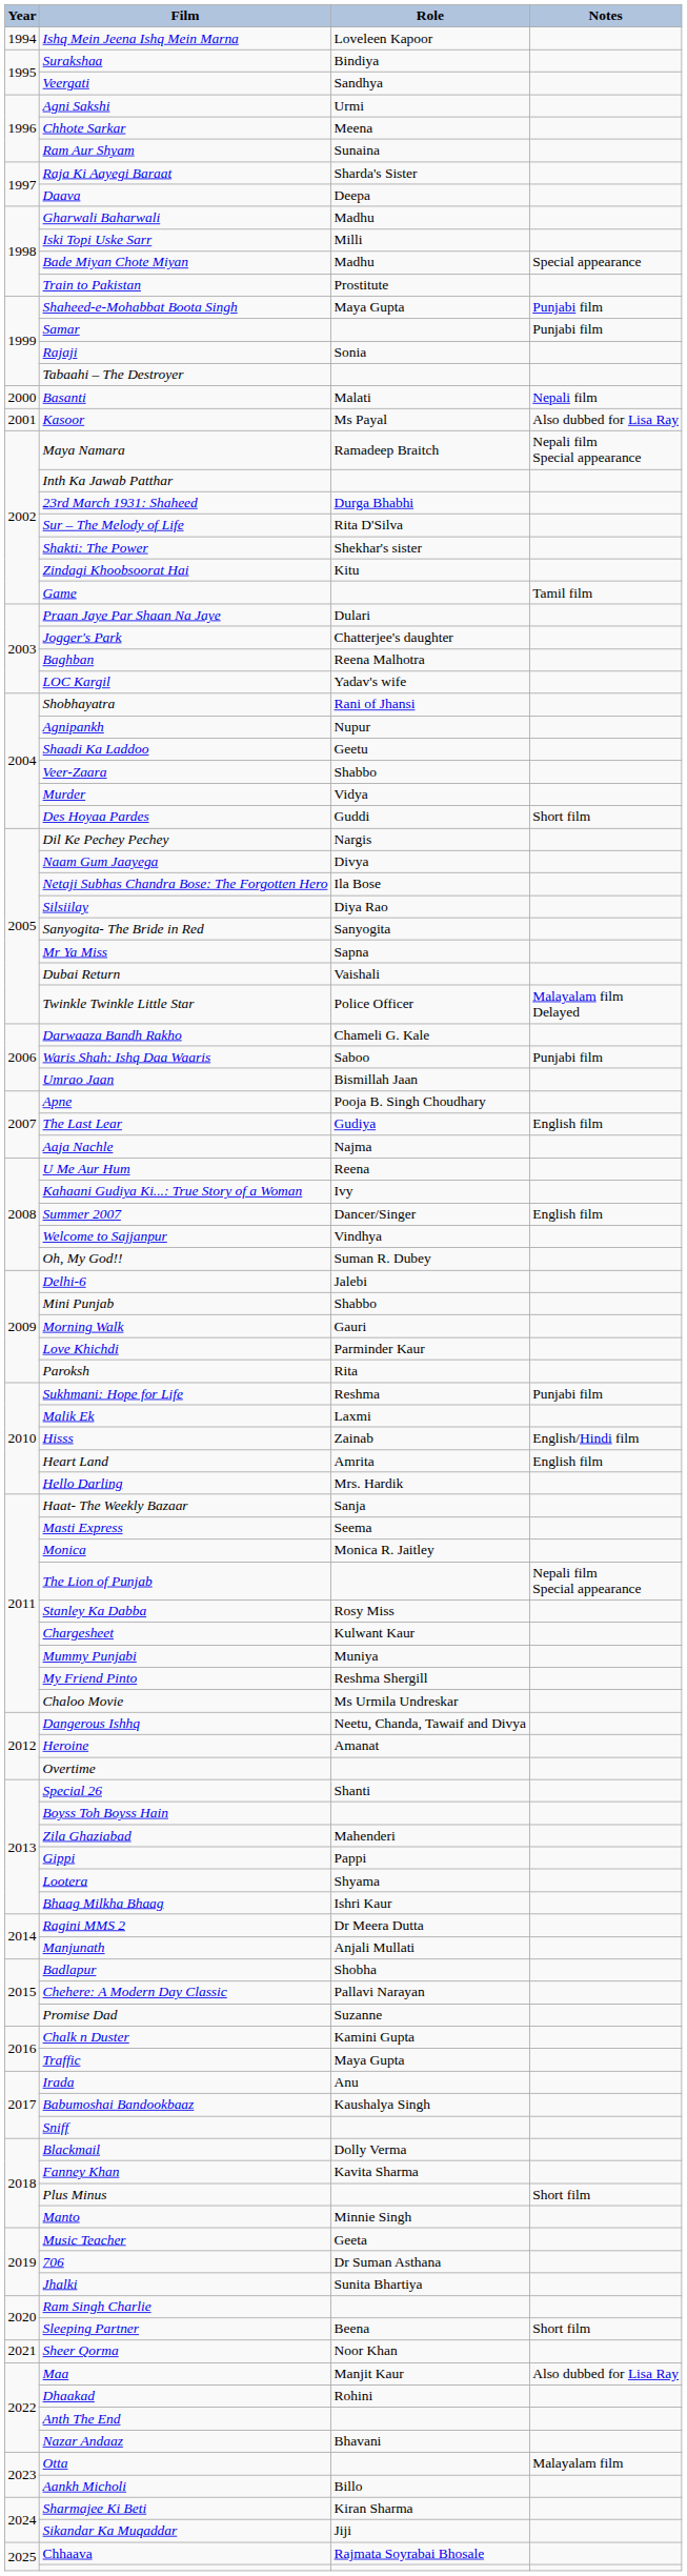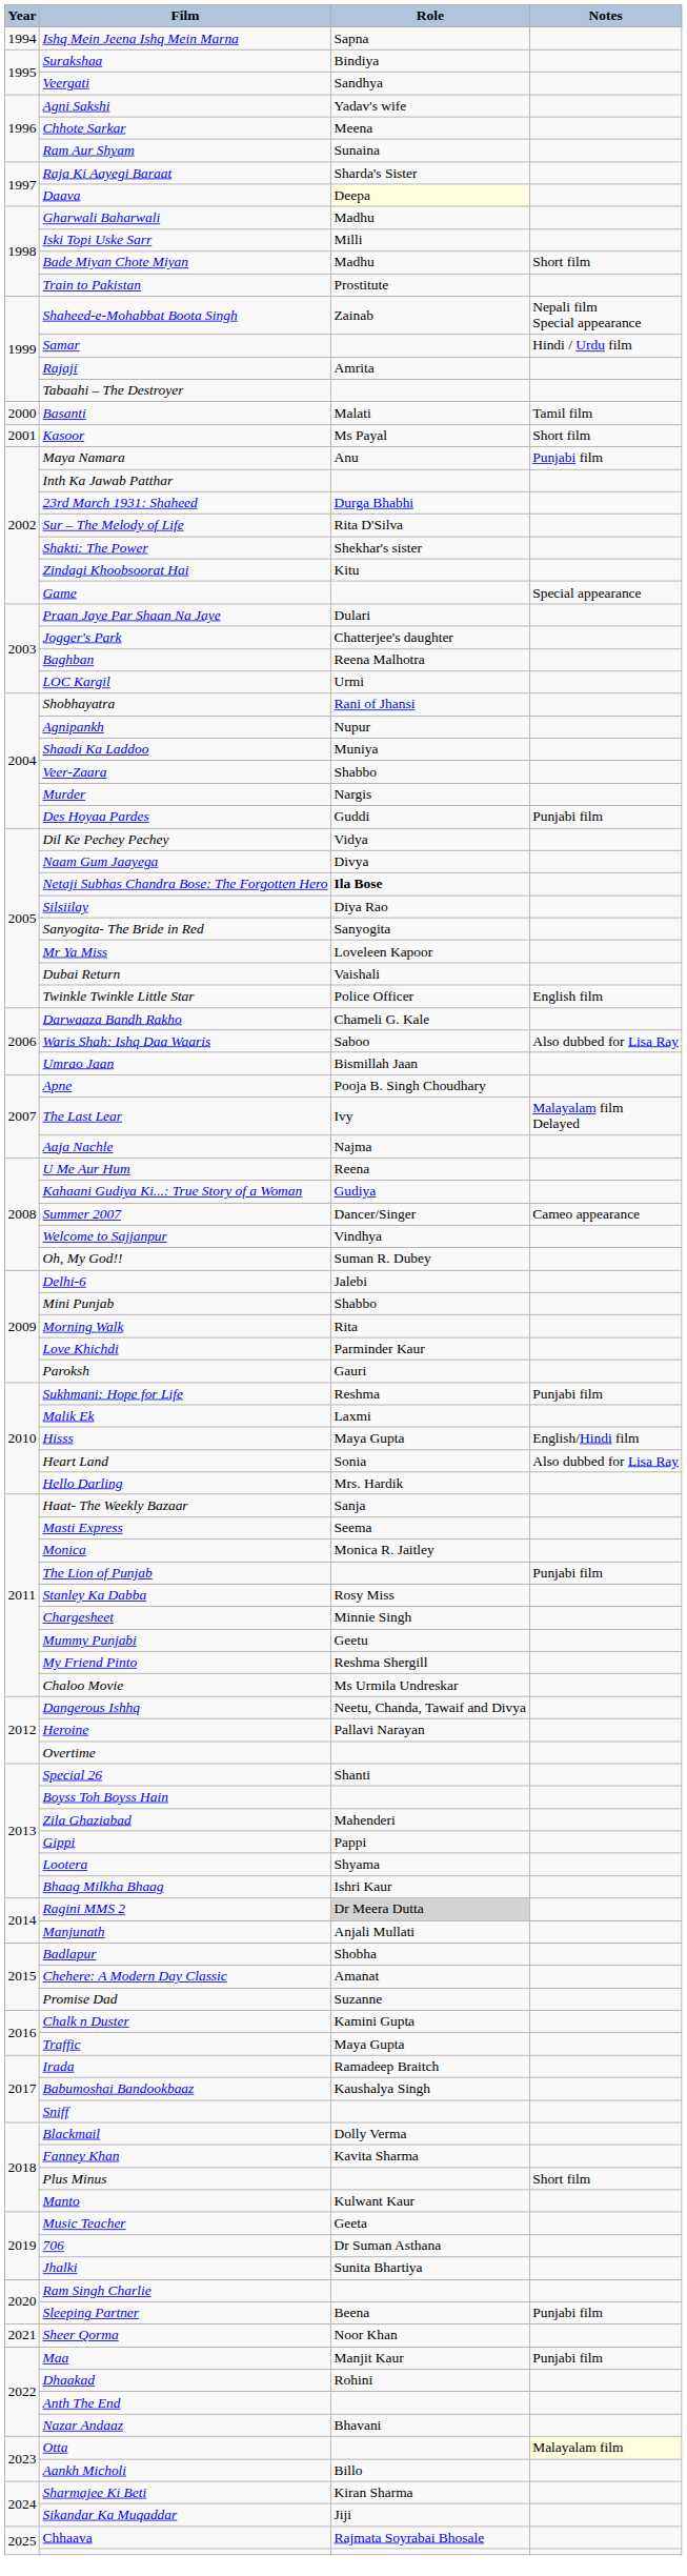 <table class="wikitable sortable">
 <tr>
 <th style="background:#B0C4DE;">Year</th>
 <th style="background:#B0C4DE;">Film</th>
 <th style="background:#B0C4DE;">Role</th>
 <th style="background:#B0C4DE;">Notes</th>
 </tr>
 <tr>
 <td>1994</td>
 <td><em><a href='#'>Ishq Mein Jeena Ishq Mein Marna</a></em></td>
-<td>Loveleen Kapoor</td>
+<td>Sapna</td>
 <td></td>
 </tr>
 <tr>
 <td rowspan="2">1995</td>
 <td><em><a href='#'>Surakshaa</a></em></td>
 <td>Bindiya</td>
 <td></td>
 </tr>
 <tr>
 <td><em><a href='#'>Veergati</a></em></td>
 <td>Sandhya</td>
 <td></td>
 </tr>
 <tr>
 <td rowspan="3">1996</td>
 <td><em><a href='#'>Agni Sakshi</a></em></td>
-<td>Urmi</td>
+<td>Yadav's wife</td>
 <td></td>
 </tr>
 <tr>
 <td><em><a href='#'>Chhote Sarkar</a></em></td>
 <td>Meena</td>
 <td></td>
 </tr>
 <tr>
 <td><em><a href='#'>Ram Aur Shyam</a></em></td>
 <td>Sunaina</td>
 <td></td>
 </tr>
 <tr>
 <td rowspan="2">1997</td>
 <td><em><a href='#'>Raja Ki Aayegi Baraat</a></em></td>
 <td>Sharda's Sister</td>
 <td></td>
 </tr>
 <tr>
 <td><em><a href='#'>Daava</a></em></td>
-<td>Deepa</td>
+<td style="background: lightyellow;">Deepa</td>
 <td></td>
 </tr>
 <tr>
 <td rowspan="4">1998</td>
 <td><em><a href='#'>Gharwali Baharwali</a></em></td>
 <td>Madhu</td>
 <td></td>
 </tr>
 <tr>
 <td><em><a href='#'>Iski Topi Uske Sarr</a></em></td>
 <td>Milli</td>
 <td></td>
 </tr>
 <tr>
 <td><em><a href='#'>Bade Miyan Chote Miyan</a></em></td>
 <td>Madhu</td>
-<td>Special appearance</td>
+<td>Short film</td>
 </tr>
 <tr>
 <td><em><a href='#'>Train to Pakistan</a></em></td>
 <td>Prostitute</td>
 <td></td>
 </tr>
 <tr>
 <td rowspan="4">1999</td>
 <td><em><a href='#'>Shaheed-e-Mohabbat Boota Singh</a></em></td>
-<td>Maya Gupta</td>
-<td><a href='#'>Punjabi</a> film</td>
+<td>Zainab</td>
+<td>Nepali film<br> Special appearance</td>
 </tr>
 <tr>
 <td><em><a href='#'>Samar</a></em></td>
 <td></td>
-<td>Punjabi film</td>
+<td>Hindi / <a href='#'>Urdu</a> film</td>
 </tr>
 <tr>
 <td><em><a href='#'>Rajaji</a></em></td>
-<td>Sonia</td>
+<td>Amrita</td>
 <td></td>
 </tr>
 <tr>
 <td><em>Tabaahi – The Destroyer</em></td>
 <td></td>
 <td></td>
 </tr>
 <tr>
 <td>2000</td>
 <td><em><a href='#'>Basanti</a></em></td>
 <td>Malati</td>
-<td><a href='#'>Nepali</a> film</td>
+<td>Tamil film</td>
 </tr>
 <tr>
 <td>2001</td>
 <td><em><a href='#'>Kasoor</a></em></td>
 <td>Ms Payal</td>
-<td>Also dubbed for <a href='#'>Lisa Ray</a></td>
+<td>Short film</td>
 </tr>
 <tr>
 <td rowspan="7">2002</td>
 <td><em>Maya Namara</em></td>
-<td>Ramadeep Braitch</td>
-<td>Nepali film<br> Special appearance</td>
+<td>Anu</td>
+<td><a href='#'>Punjabi</a> film</td>
 </tr>
 <tr>
 <td><em>Inth Ka Jawab Patthar</em></td>
 <td></td>
 <td></td>
 </tr>
 <tr>
 <td><em><a href='#'>23rd March 1931: Shaheed</a></em></td>
 <td><a href='#'>Durga Bhabhi</a></td>
 <td></td>
 </tr>
 <tr>
 <td><em><a href='#'>Sur – The Melody of Life</a></em></td>
 <td>Rita D'Silva</td>
 <td></td>
 </tr>
 <tr>
 <td><em><a href='#'>Shakti: The Power</a></em></td>
 <td>Shekhar's sister</td>
 <td></td>
 </tr>
 <tr>
 <td><em><a href='#'>Zindagi Khoobsoorat Hai</a></em></td>
 <td>Kitu</td>
 <td></td>
 </tr>
 <tr>
 <td><em><a href='#'>Game</a></em></td>
 <td></td>
-<td>Tamil film</td>
+<td>Special appearance</td>
 </tr>
 <tr>
 <td rowspan="4">2003</td>
 <td><em><a href='#'>Praan Jaye Par Shaan Na Jaye</a></em></td>
 <td>Dulari</td>
 <td></td>
 </tr>
 <tr>
 <td><em><a href='#'>Jogger's Park</a></em></td>
 <td>Chatterjee's daughter</td>
 <td></td>
 </tr>
 <tr>
 <td><em><a href='#'>Baghban</a></em></td>
 <td>Reena Malhotra</td>
 <td></td>
 </tr>
 <tr>
 <td><em><a href='#'>LOC Kargil</a></em></td>
-<td>Yadav's wife</td>
+<td>Urmi</td>
 <td></td>
 </tr>
 <tr>
 <td rowspan="6">2004</td>
 <td><em>Shobhayatra</em></td>
 <td><a href='#'>Rani of Jhansi</a></td>
 <td></td>
 </tr>
 <tr>
 <td><em><a href='#'>Agnipankh</a></em></td>
 <td>Nupur</td>
 <td></td>
 </tr>
 <tr>
 <td><em><a href='#'>Shaadi Ka Laddoo</a></em></td>
-<td>Geetu</td>
+<td>Muniya</td>
 <td></td>
 </tr>
 <tr>
 <td><em><a href='#'>Veer-Zaara</a></em></td>
 <td>Shabbo</td>
 <td></td>
 </tr>
 <tr>
 <td><em><a href='#'>Murder</a></em></td>
-<td>Vidya</td>
+<td>Nargis</td>
 <td></td>
 </tr>
 <tr>
 <td><em><a href='#'>Des Hoyaa Pardes</a></em></td>
 <td>Guddi</td>
-<td>Short film</td>
+<td>Punjabi film</td>
 </tr>
 <tr>
 <td rowspan="8">2005</td>
 <td><em>Dil Ke Pechey Pechey</em></td>
-<td>Nargis</td>
+<td>Vidya</td>
 <td></td>
 </tr>
 <tr>
 <td><em><a href='#'>Naam Gum Jaayega</a></em></td>
 <td>Divya</td>
 <td></td>
 </tr>
 <tr>
 <td><em><a href='#'>Netaji Subhas Chandra Bose: The Forgotten Hero</a></em></td>
-<td>Ila Bose</td>
+<td><strong>Ila Bose</strong></td>
 <td></td>
 </tr>
 <tr>
 <td><em><a href='#'>Silsiilay</a></em></td>
 <td>Diya Rao</td>
 <td></td>
 </tr>
 <tr>
 <td><em>Sanyogita- The Bride in Red</em></td>
 <td>Sanyogita</td>
 <td></td>
 </tr>
 <tr>
 <td><em><a href='#'>Mr Ya Miss</a></em></td>
-<td>Sapna</td>
+<td>Loveleen Kapoor</td>
 <td></td>
 </tr>
 <tr>
 <td><em>Dubai Return</em></td>
 <td>Vaishali</td>
 <td></td>
 </tr>
 <tr>
 <td><em>Twinkle Twinkle Little Star</em></td>
 <td>Police Officer</td>
-<td><a href='#'>Malayalam</a> film <br> Delayed</td>
+<td>English film</td>
 </tr>
 <tr>
 <td rowspan="3">2006</td>
 <td><em><a href='#'>Darwaaza Bandh Rakho</a></em></td>
 <td>Chameli G. Kale</td>
 <td></td>
 </tr>
 <tr>
 <td><em><a href='#'>Waris Shah: Ishq Daa Waaris</a></em></td>
 <td>Saboo</td>
-<td>Punjabi film</td>
+<td>Also dubbed for <a href='#'>Lisa Ray</a></td>
 </tr>
 <tr>
 <td><em><a href='#'>Umrao Jaan</a></em></td>
 <td>Bismillah Jaan</td>
 <td></td>
 </tr>
 <tr>
 <td rowspan="3">2007</td>
 <td><em><a href='#'>Apne</a></em></td>
 <td>Pooja B. Singh Choudhary</td>
 <td></td>
 </tr>
 <tr>
 <td><em><a href='#'>The Last Lear</a></em></td>
-<td><a href='#'>Gudiya</a></td>
-<td>English film</td>
+<td>Ivy</td>
+<td><a href='#'>Malayalam</a> film <br> Delayed</td>
 </tr>
 <tr>
 <td><em><a href='#'>Aaja Nachle</a></em></td>
 <td>Najma</td>
 <td></td>
 </tr>
 <tr>
 <td rowspan="5">2008</td>
 <td><em><a href='#'>U Me Aur Hum</a></em></td>
 <td>Reena</td>
 <td></td>
 </tr>
 <tr>
 <td><em><a href='#'>Kahaani Gudiya Ki...: True Story of a Woman</a></em></td>
-<td>Ivy</td>
+<td><a href='#'>Gudiya</a></td>
 <td></td>
 </tr>
 <tr>
 <td><em><a href='#'>Summer 2007</a></em></td>
 <td>Dancer/Singer</td>
-<td>English film</td>
+<td>Cameo appearance</td>
 </tr>
 <tr>
 <td><em><a href='#'>Welcome to Sajjanpur</a></em></td>
 <td>Vindhya</td>
 <td></td>
 </tr>
 <tr>
 <td><em>Oh, My God!!</em></td>
 <td>Suman R. Dubey</td>
 <td></td>
 </tr>
 <tr>
 <td rowspan="5">2009</td>
 <td><em><a href='#'>Delhi-6</a></em></td>
 <td>Jalebi</td>
 <td></td>
 </tr>
 <tr>
 <td><em>Mini Punjab</em></td>
 <td>Shabbo</td>
 <td></td>
 </tr>
 <tr>
 <td><em><a href='#'>Morning Walk</a></em></td>
-<td>Gauri</td>
+<td>Rita</td>
 <td></td>
 </tr>
 <tr>
 <td><em><a href='#'>Love Khichdi</a></em></td>
 <td>Parminder Kaur</td>
 <td></td>
 </tr>
 <tr>
 <td><em>Paroksh</em></td>
-<td>Rita</td>
+<td>Gauri</td>
 <td></td>
 </tr>
 <tr>
 <td rowspan="5">2010</td>
 <td><em><a href='#'>Sukhmani: Hope for Life</a></em></td>
 <td>Reshma</td>
 <td>Punjabi film</td>
 </tr>
 <tr>
 <td><em><a href='#'>Malik Ek</a></em></td>
 <td>Laxmi</td>
 <td></td>
 </tr>
 <tr>
 <td><em><a href='#'>Hisss</a></em></td>
-<td>Zainab</td>
+<td>Maya Gupta</td>
 <td>English/<a href='#'>Hindi</a> film</td>
 </tr>
 <tr>
 <td><em>Heart Land</em></td>
-<td>Amrita</td>
-<td>English film</td>
+<td>Sonia</td>
+<td>Also dubbed for <a href='#'>Lisa Ray</a></td>
 </tr>
 <tr>
 <td><em><a href='#'>Hello Darling</a></em></td>
 <td>Mrs. Hardik</td>
 <td></td>
 </tr>
 <tr>
 <td rowspan="9">2011</td>
 <td><em>Haat- The Weekly Bazaar</em></td>
 <td>Sanja</td>
 <td></td>
 </tr>
 <tr>
 <td><em><a href='#'>Masti Express</a></em></td>
 <td>Seema</td>
 <td></td>
 </tr>
 <tr>
 <td><em><a href='#'>Monica</a></em></td>
 <td>Monica R. Jaitley</td>
 <td></td>
 </tr>
 <tr>
 <td><em><a href='#'>The Lion of Punjab</a></em></td>
 <td></td>
-<td>Nepali film<br> Special appearance</td>
+<td>Punjabi film</td>
 </tr>
 <tr>
 <td><em><a href='#'>Stanley Ka Dabba</a></em></td>
 <td>Rosy Miss</td>
 <td></td>
 </tr>
 <tr>
 <td><em><a href='#'>Chargesheet</a></em></td>
-<td>Kulwant Kaur</td>
+<td>Minnie Singh</td>
 <td></td>
 </tr>
 <tr>
 <td><em><a href='#'>Mummy Punjabi</a></em></td>
-<td>Muniya</td>
+<td>Geetu</td>
 <td></td>
 </tr>
 <tr>
 <td><em><a href='#'>My Friend Pinto</a></em></td>
 <td>Reshma Shergill</td>
 <td></td>
 </tr>
 <tr>
 <td><em>Chaloo Movie</em></td>
 <td>Ms Urmila Undreskar</td>
 <td></td>
 </tr>
 <tr>
 <td rowspan="3">2012</td>
 <td><em><a href='#'>Dangerous Ishhq</a></em></td>
 <td>Neetu, Chanda, Tawaif and Divya</td>
 <td></td>
 </tr>
 <tr>
 <td><em><a href='#'>Heroine</a></em></td>
-<td>Amanat</td>
+<td>Pallavi Narayan</td>
 <td></td>
 </tr>
 <tr>
 <td><em>Overtime</em></td>
 <td></td>
 <td></td>
 </tr>
 <tr>
 <td rowspan="6">2013</td>
 <td><em><a href='#'>Special 26</a> </em></td>
 <td>Shanti</td>
 <td></td>
 </tr>
 <tr>
 <td><em><a href='#'>Boyss Toh Boyss Hain</a></em></td>
 <td></td>
 <td></td>
 </tr>
 <tr>
 <td><em><a href='#'>Zila Ghaziabad</a> </em></td>
 <td>Mahenderi</td>
 <td></td>
 </tr>
 <tr>
 <td><em><a href='#'>Gippi</a></em></td>
 <td>Pappi</td>
 <td></td>
 </tr>
 <tr>
 <td><em><a href='#'>Lootera</a></em></td>
 <td>Shyama</td>
 <td></td>
 </tr>
 <tr>
 <td><em><a href='#'>Bhaag Milkha Bhaag</a></em></td>
 <td>Ishri Kaur</td>
 <td></td>
 </tr>
 <tr>
 <td rowspan="2">2014</td>
 <td><em><a href='#'>Ragini MMS 2</a> </em></td>
-<td>Dr Meera Dutta</td>
+<td style="background: lightgrey;">Dr Meera Dutta</td>
 <td></td>
 </tr>
 <tr>
 <td><em><a href='#'>Manjunath</a></em></td>
 <td>Anjali Mullati</td>
 <td></td>
 </tr>
 <tr>
 <td rowspan="3">2015</td>
 <td><em><a href='#'>Badlapur</a></em></td>
 <td>Shobha</td>
 <td></td>
 </tr>
 <tr>
 <td><em><a href='#'>Chehere: A Modern Day Classic</a></em></td>
-<td>Pallavi Narayan</td>
+<td>Amanat</td>
 <td></td>
 </tr>
 <tr>
 <td><em>Promise Dad</em></td>
 <td>Suzanne</td>
 <td></td>
 </tr>
 <tr>
 <td rowspan="2">2016</td>
 <td><em><a href='#'>Chalk n Duster</a></em></td>
 <td>Kamini Gupta</td>
 <td></td>
 </tr>
 <tr>
 <td><em><a href='#'>Traffic</a></em></td>
 <td>Maya Gupta</td>
 <td></td>
 </tr>
 <tr>
 <td rowspan="3">2017</td>
 <td><em><a href='#'>Irada</a></em></td>
-<td>Anu</td>
+<td>Ramadeep Braitch</td>
 <td></td>
 </tr>
 <tr>
 <td><em><a href='#'>Babumoshai Bandookbaaz</a></em></td>
 <td>Kaushalya Singh</td>
 <td></td>
 </tr>
 <tr>
 <td><em><a href='#'>Sniff</a></em></td>
 <td></td>
 <td></td>
 </tr>
 <tr>
 <td rowspan="4">2018</td>
 <td><em><a href='#'>Blackmail</a></em></td>
 <td>Dolly Verma</td>
 <td></td>
 </tr>
 <tr>
 <td><em><a href='#'>Fanney Khan</a></em></td>
 <td>Kavita Sharma</td>
 <td></td>
 </tr>
 <tr>
 <td><em>Plus Minus</em></td>
 <td></td>
 <td>Short film</td>
 </tr>
 <tr>
 <td><em><a href='#'>Manto</a></em></td>
-<td>Minnie Singh</td>
+<td>Kulwant Kaur</td>
 <td></td>
 </tr>
 <tr>
 <td rowspan="3">2019</td>
 <td><em><a href='#'>Music Teacher</a></em></td>
 <td>Geeta</td>
 <td></td>
 </tr>
 <tr>
 <td><em><a href='#'>706</a></em></td>
 <td>Dr Suman Asthana</td>
 <td></td>
 </tr>
 <tr>
 <td><em><a href='#'>Jhalki</a></em></td>
 <td>Sunita Bhartiya</td>
 <td></td>
 </tr>
 <tr>
 <td rowspan="2">2020</td>
 <td><em><a href='#'>Ram Singh Charlie</a></em></td>
 <td></td>
 <td></td>
 </tr>
 <tr>
 <td><a href='#'><em>Sleeping Partner</em></a></td>
 <td>Beena</td>
-<td>Short film</td>
+<td>Punjabi film</td>
 </tr>
 <tr>
 <td>2021</td>
 <td><em><a href='#'>Sheer Qorma</a></em></td>
 <td>Noor Khan</td>
 <td></td>
 </tr>
 <tr>
 <td rowspan=4>2022</td>
 <td><em><a href='#'>Maa</a></em></td>
 <td>Manjit Kaur</td>
-<td>Also dubbed for <a href='#'>Lisa Ray</a></td>
+<td>Punjabi film</td>
 </tr>
 <tr>
 <td><em><a href='#'>Dhaakad</a></em></td>
 <td>Rohini</td>
 <td></td>
 </tr>
 <tr>
 <td><em><a href='#'>Anth The End</a></em></td>
 <td></td>
 <td></td>
 </tr>
 <tr>
 <td><em><a href='#'>Nazar Andaaz</a></em></td>
 <td>Bhavani</td>
 <td></td>
 </tr>
 <tr>
 <td rowspan=2>2023</td>
 <td><em><a href='#'>Otta</a></em></td>
 <td></td>
-<td>Malayalam film</td>
+<td style="background: lightyellow;">Malayalam film</td>
 </tr>
 <tr>
 <td><em><a href='#'>Aankh Micholi</a></em></td>
 <td>Billo</td>
 <td></td>
 </tr>
 <tr>
 <td rowspan="2">2024</td>
 <td><em><a href='#'>Sharmajee Ki Beti</a></em></td>
 <td>Kiran Sharma</td>
 <td></td>
 </tr>
 <tr>
 <td><em><a href='#'>Sikandar Ka Muqaddar</a></em></td>
 <td>Jiji</td>
 <td></td>
 </tr>
 <tr>
 <td rowspan="2">2025</td>
 <td><a href='#'>Chhaava</a></td>
 <td><a href='#'>Rajmata Soyrabai Bhosale</a></td>
 <td></td>
 </tr>
 <tr>
 <td></td>
 <td></td>
 <td></td>
 </tr>
 </table>
